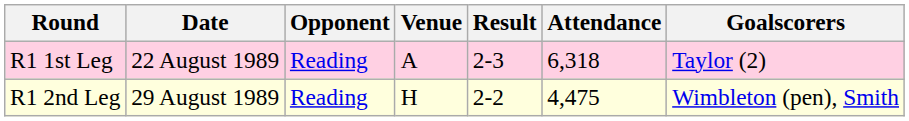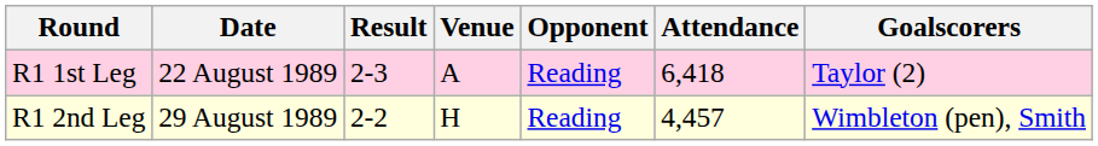 <table class="wikitable">
 <tr>
 <th>Round</th>
 <th>Date</th>
+<th>Result</th>
+<th>Venue</th>
 <th>Opponent</th>
-<th>Venue</th>
-<th>Result</th>
 <th>Attendance</th>
 <th>Goalscorers</th>
 </tr>
 <tr style="background-color: #ffd0e3;">
 <td>R1 1st Leg</td>
 <td>22 August 1989</td>
+<td>2-3</td>
+<td>A</td>
 <td><a href='#'>Reading</a></td>
-<td>A</td>
-<td>2-3</td>
-<td>6,318</td>
+<td>6,418</td>
 <td><a href='#'>Taylor</a> (2)</td>
 </tr>
 <tr style="background-color: #ffffdd;">
 <td>R1 2nd Leg</td>
 <td>29 August 1989</td>
+<td>2-2</td>
+<td>H</td>
 <td><a href='#'>Reading</a></td>
-<td>H</td>
-<td>2-2</td>
-<td>4,475</td>
+<td>4,457</td>
 <td><a href='#'>Wimbleton</a> (pen), <a href='#'>Smith</a></td>
 </tr>
 </table>
